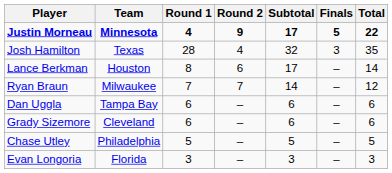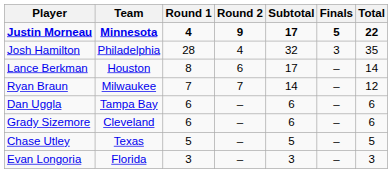 <table class="wikitable" style="font-size: 100%; text-align:center;">
 <tr>
 <th>Player</th>
 <th>Team</th>
 <th>Round 1</th>
 <th>Round 2</th>
 <th>Subtotal</th>
 <th>Finals</th>
 <th>Total</th>
 </tr>
 <tr>
 <td align="left"><strong><a href='#'>Justin Morneau</a></strong></td>
 <td><strong><a href='#'>Minnesota</a></strong></td>
 <td><strong>4</strong></td>
 <td><strong>9</strong></td>
 <td><strong>17</strong></td>
 <td><strong>5</strong></td>
 <td><strong>22</strong></td>
 </tr>
 <tr>
 <td align="left"><a href='#'>Josh Hamilton</a></td>
-<td><a href='#'>Texas</a></td>
+<td><a href='#'>Philadelphia</a></td>
 <td>28</td>
 <td>4</td>
 <td>32</td>
 <td>3</td>
 <td>35</td>
 </tr>
 <tr>
 <td align="left"><a href='#'>Lance Berkman</a></td>
 <td><a href='#'>Houston</a></td>
 <td>8</td>
 <td>6</td>
 <td>17</td>
 <td>–</td>
 <td>14</td>
 </tr>
 <tr>
 <td align="left"><a href='#'>Ryan Braun</a></td>
 <td><a href='#'>Milwaukee</a></td>
 <td>7</td>
 <td>7</td>
 <td>14</td>
 <td>–</td>
 <td>12</td>
 </tr>
 <tr>
 <td align="left"><a href='#'>Dan Uggla</a></td>
 <td><a href='#'>Tampa Bay</a></td>
 <td>6</td>
 <td>–</td>
 <td>6</td>
 <td>–</td>
 <td>6</td>
 </tr>
 <tr>
 <td align="left"><a href='#'>Grady Sizemore</a></td>
 <td><a href='#'>Cleveland</a></td>
 <td>6</td>
 <td>–</td>
 <td>6</td>
 <td>–</td>
 <td>6</td>
 </tr>
 <tr>
 <td align="left"><a href='#'>Chase Utley</a></td>
-<td><a href='#'>Philadelphia</a></td>
+<td><a href='#'>Texas</a></td>
 <td>5</td>
 <td>–</td>
 <td>5</td>
 <td>–</td>
 <td>5</td>
 </tr>
 <tr>
 <td align="left"><a href='#'>Evan Longoria</a></td>
 <td><a href='#'>Florida</a></td>
 <td>3</td>
 <td>–</td>
 <td>3</td>
 <td>–</td>
 <td>3</td>
 </tr>
 </table>
